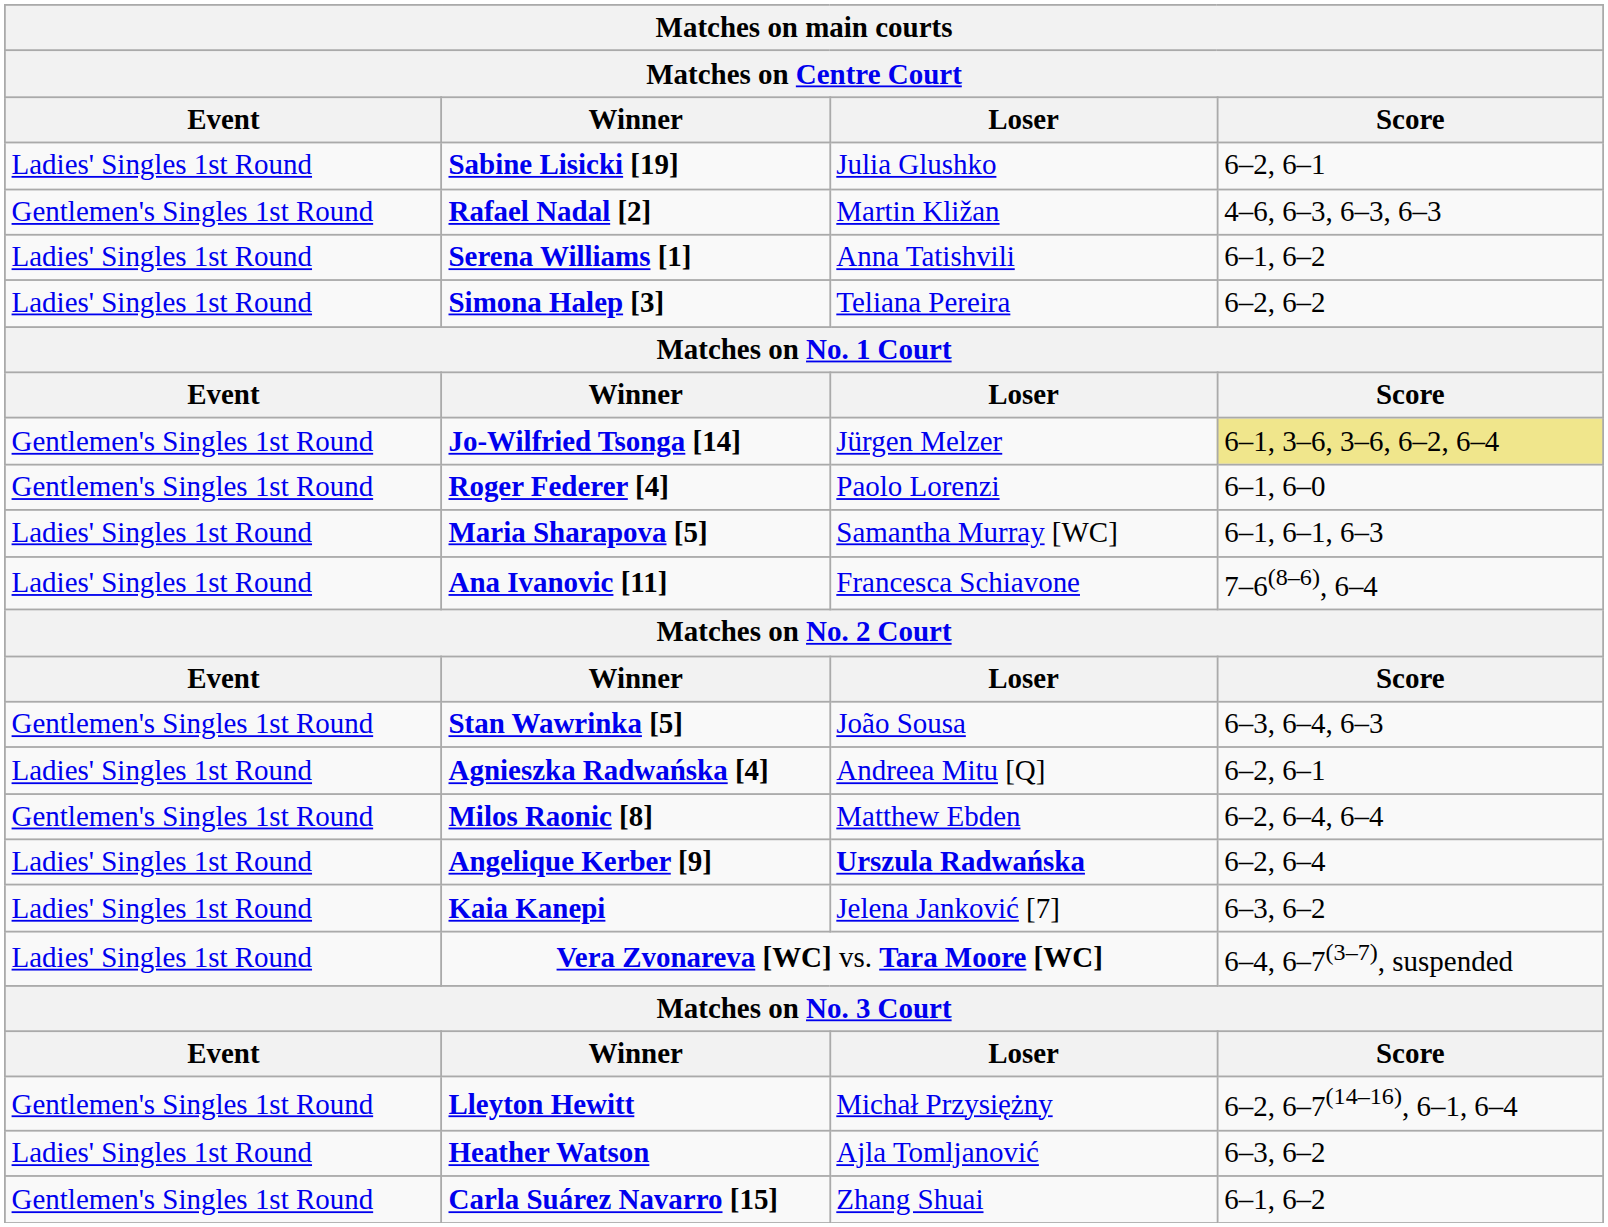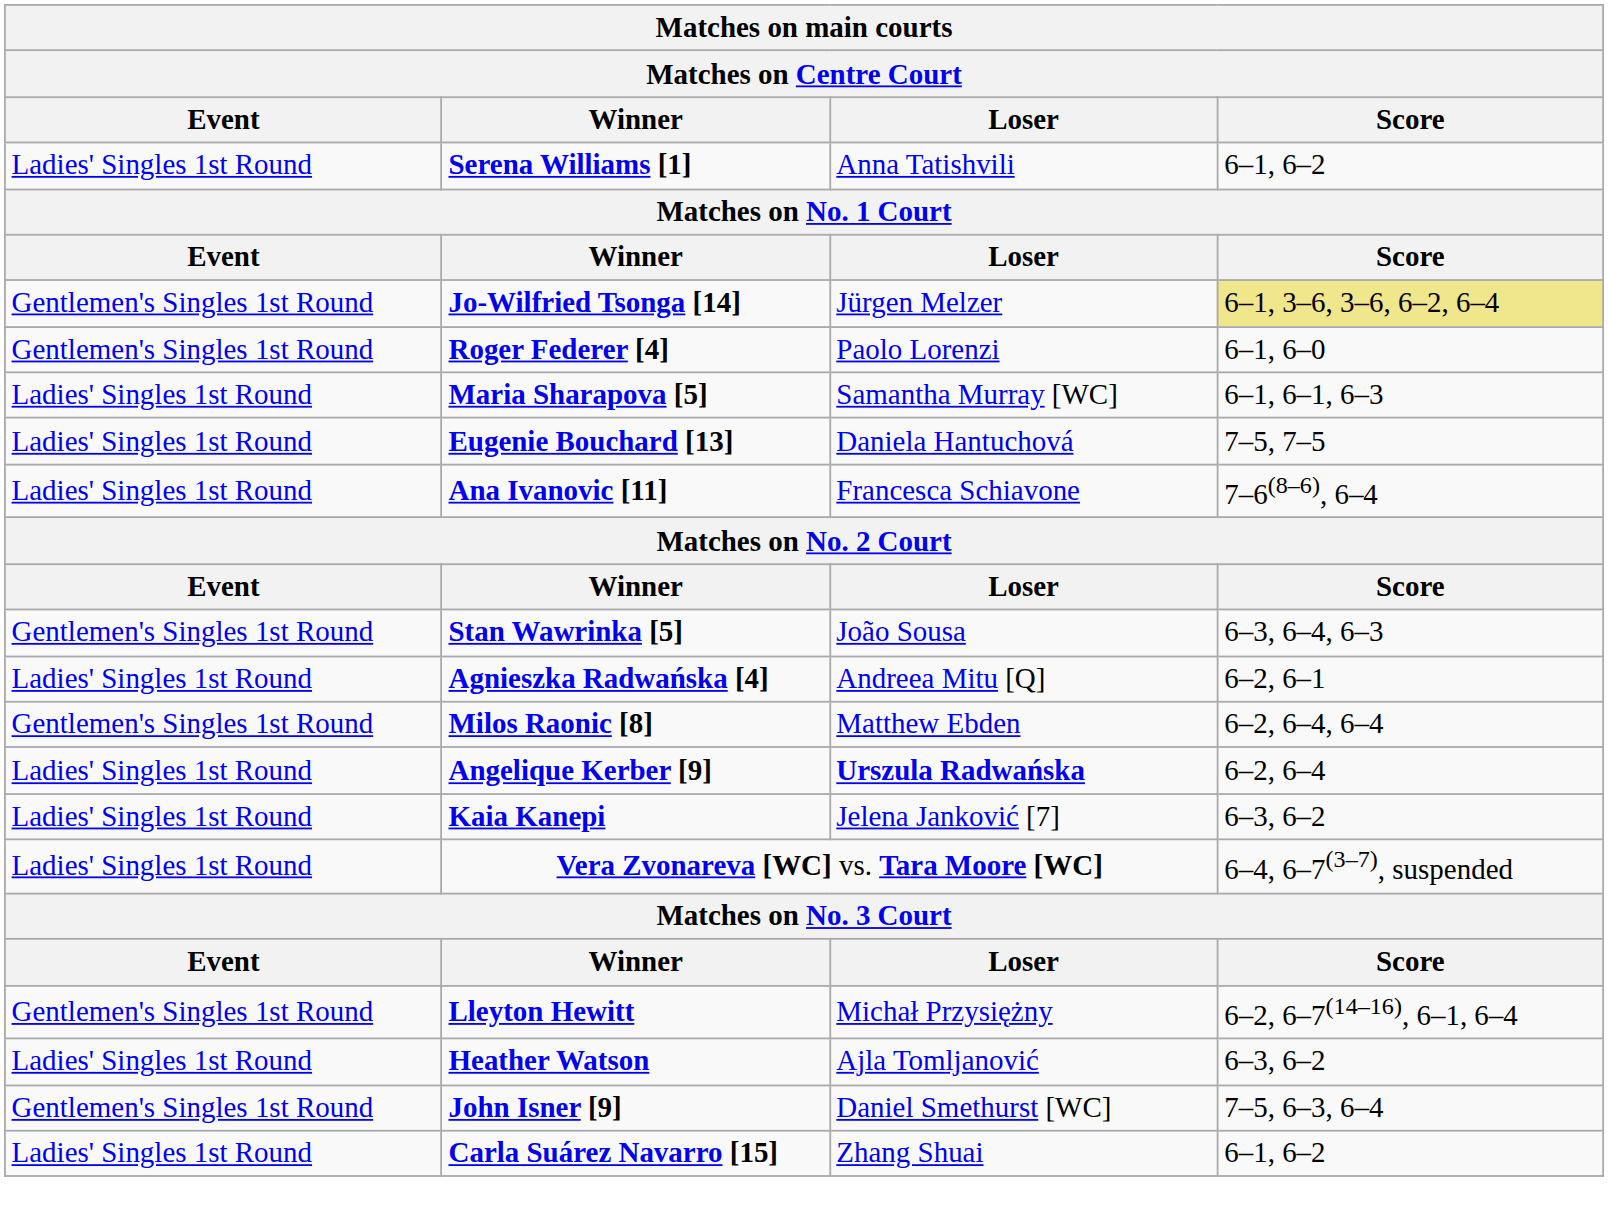 <table class="wikitable collapsible uncollapsed" style="margin:auto;">
 <tr>
 <th colspan="4" style="white-space:nowrap;">Matches on main courts</th>
 </tr>
 <tr>
 <th colspan="4">Matches on <a href='#'>Centre Court</a></th>
 </tr>
 <tr>
 <th width=250>Event</th>
 <th width=220>Winner</th>
 <th width=220>Loser</th>
 <th width=220>Score</th>
 </tr>
 <tr>
 <td><a href='#'>Ladies' Singles 1st Round</a></td>
-<td> <strong><a href='#'>Sabine Lisicki</a> [19]</strong></td>
-<td> <a href='#'>Julia Glushko</a></td>
-<td>6–2, 6–1</td>
-</tr>
-<tr>
-<td><a href='#'>Gentlemen's Singles 1st Round</a></td>
-<td> <strong><a href='#'>Rafael Nadal</a> [2]</strong></td>
-<td> <a href='#'>Martin Kližan</a></td>
-<td>4–6, 6–3, 6–3, 6–3</td>
-</tr>
-<tr>
-<td><a href='#'>Ladies' Singles 1st Round</a></td>
 <td> <strong><a href='#'>Serena Williams</a> [1]</strong></td>
 <td> <a href='#'>Anna Tatishvili</a></td>
 <td>6–1, 6–2</td>
-</tr>
-<tr>
-<td><a href='#'>Ladies' Singles 1st Round</a></td>
-<td> <strong><a href='#'>Simona Halep</a> [3]</strong></td>
-<td> <a href='#'>Teliana Pereira</a></td>
-<td>6–2, 6–2</td>
 </tr>
 <tr>
 <th colspan="4">Matches on <a href='#'>No. 1 Court</a></th>
 </tr>
 <tr>
 <th width=250>Event</th>
 <th width=220>Winner</th>
 <th width=220>Loser</th>
 <th width=220>Score</th>
 </tr>
 <tr>
 <td><a href='#'>Gentlemen's Singles 1st Round</a></td>
 <td> <strong><a href='#'>Jo-Wilfried Tsonga</a> [14]</strong></td>
 <td> <a href='#'>Jürgen Melzer</a></td>
 <td style="background: khaki;">6–1, 3–6, 3–6, 6–2, 6–4</td>
 </tr>
 <tr>
 <td><a href='#'>Gentlemen's Singles 1st Round</a></td>
 <td> <strong><a href='#'>Roger Federer</a> [4]</strong></td>
 <td> <a href='#'>Paolo Lorenzi</a></td>
 <td>6–1, 6–0</td>
 </tr>
 <tr>
 <td><a href='#'>Ladies' Singles 1st Round</a></td>
 <td> <strong><a href='#'>Maria Sharapova</a> [5]</strong></td>
 <td> <a href='#'>Samantha Murray</a> [WC]</td>
 <td>6–1, 6–1, 6–3</td>
+</tr>
+<tr>
+<td><a href='#'>Ladies' Singles 1st Round</a></td>
+<td> <strong><a href='#'>Eugenie Bouchard</a> [13]</strong></td>
+<td> <a href='#'>Daniela Hantuchová</a></td>
+<td>7–5, 7–5</td>
 </tr>
 <tr>
 <td><a href='#'>Ladies' Singles 1st Round</a></td>
 <td> <strong><a href='#'>Ana Ivanovic</a> [11]</strong></td>
 <td> <a href='#'>Francesca Schiavone</a></td>
 <td>7–6<sup>(8–6)</sup>, 6–4</td>
 </tr>
 <tr>
 <th colspan="4">Matches on <a href='#'>No. 2 Court</a></th>
 </tr>
 <tr>
 <th width=250>Event</th>
 <th width=220>Winner</th>
 <th width=220>Loser</th>
 <th width=220>Score</th>
 </tr>
 <tr>
 <td><a href='#'>Gentlemen's Singles 1st Round</a></td>
 <td> <strong><a href='#'>Stan Wawrinka</a> [5]</strong></td>
 <td> <a href='#'>João Sousa</a></td>
 <td>6–3, 6–4, 6–3</td>
 </tr>
 <tr>
 <td><a href='#'>Ladies' Singles 1st Round</a></td>
 <td> <strong><a href='#'>Agnieszka Radwańska</a> [4]</strong></td>
 <td> <a href='#'>Andreea Mitu</a> [Q]</td>
 <td>6–2, 6–1</td>
 </tr>
 <tr>
 <td><a href='#'>Gentlemen's Singles 1st Round</a></td>
 <td> <strong><a href='#'>Milos Raonic</a> [8]</strong></td>
 <td> <a href='#'>Matthew Ebden</a></td>
 <td>6–2, 6–4, 6–4</td>
 </tr>
 <tr>
 <td><a href='#'>Ladies' Singles 1st Round</a></td>
 <td> <strong><a href='#'>Angelique Kerber</a> [9]</strong></td>
 <td> <strong><a href='#'>Urszula Radwańska</a></strong></td>
 <td>6–2, 6–4</td>
 </tr>
 <tr>
 <td><a href='#'>Ladies' Singles 1st Round</a></td>
 <td> <strong><a href='#'>Kaia Kanepi</a></strong></td>
 <td> <a href='#'>Jelena Janković</a> [7]</td>
 <td>6–3, 6–2</td>
 </tr>
 <tr>
 <td><a href='#'>Ladies' Singles 1st Round</a></td>
 <td style="text-align:center;" colspan="2"> <strong><a href='#'>Vera Zvonareva</a> [WC]</strong> vs.  <strong><a href='#'>Tara Moore</a> [WC]</strong></td>
 <td>6–4, 6–7<sup>(3–7)</sup>, suspended</td>
 </tr>
 <tr>
 <th colspan="4">Matches on <a href='#'>No. 3 Court</a></th>
 </tr>
 <tr>
 <th width=250>Event</th>
 <th width=220>Winner</th>
 <th width=220>Loser</th>
 <th width=220>Score</th>
 </tr>
 <tr>
 <td><a href='#'>Gentlemen's Singles 1st Round</a></td>
 <td> <strong><a href='#'>Lleyton Hewitt</a></strong></td>
 <td> <a href='#'>Michał Przysiężny</a></td>
 <td>6–2, 6–7<sup>(14–16)</sup>, 6–1, 6–4</td>
 </tr>
 <tr>
 <td><a href='#'>Ladies' Singles 1st Round</a></td>
 <td> <strong><a href='#'>Heather Watson</a></strong></td>
 <td> <a href='#'>Ajla Tomljanović</a></td>
 <td>6–3, 6–2</td>
 </tr>
 <tr>
 <td><a href='#'>Gentlemen's Singles 1st Round</a></td>
+<td> <strong><a href='#'>John Isner</a> [9]</strong></td>
+<td> <a href='#'>Daniel Smethurst</a> [WC]</td>
+<td>7–5, 6–3, 6–4</td>
+</tr>
+<tr>
+<td><a href='#'>Ladies' Singles 1st Round</a></td>
 <td> <strong><a href='#'>Carla Suárez Navarro</a> [15]</strong></td>
 <td> <a href='#'>Zhang Shuai</a></td>
 <td>6–1, 6–2</td>
 </tr>
 </table>
